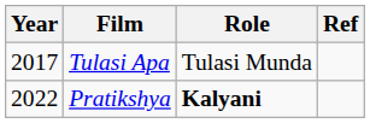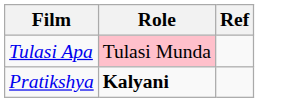 <table class="wikitable sortable">
 <tr>
-<th>Year</th>
 <th>Film</th>
 <th>Role</th>
 <th>Ref</th>
 </tr>
 <tr>
-<td>2017</td>
 <td scope="row"><em><a href='#'>Tulasi Apa</a></em></td>
-<td>Tulasi Munda</td>
+<td style="background: pink;">Tulasi Munda</td>
 <td></td>
 </tr>
 <tr>
-<td>2022</td>
 <td scope="row"><em><a href='#'>Pratikshya</a></em></td>
 <td><strong>Kalyani</strong></td>
 <td></td>
 </tr>
 </table>
